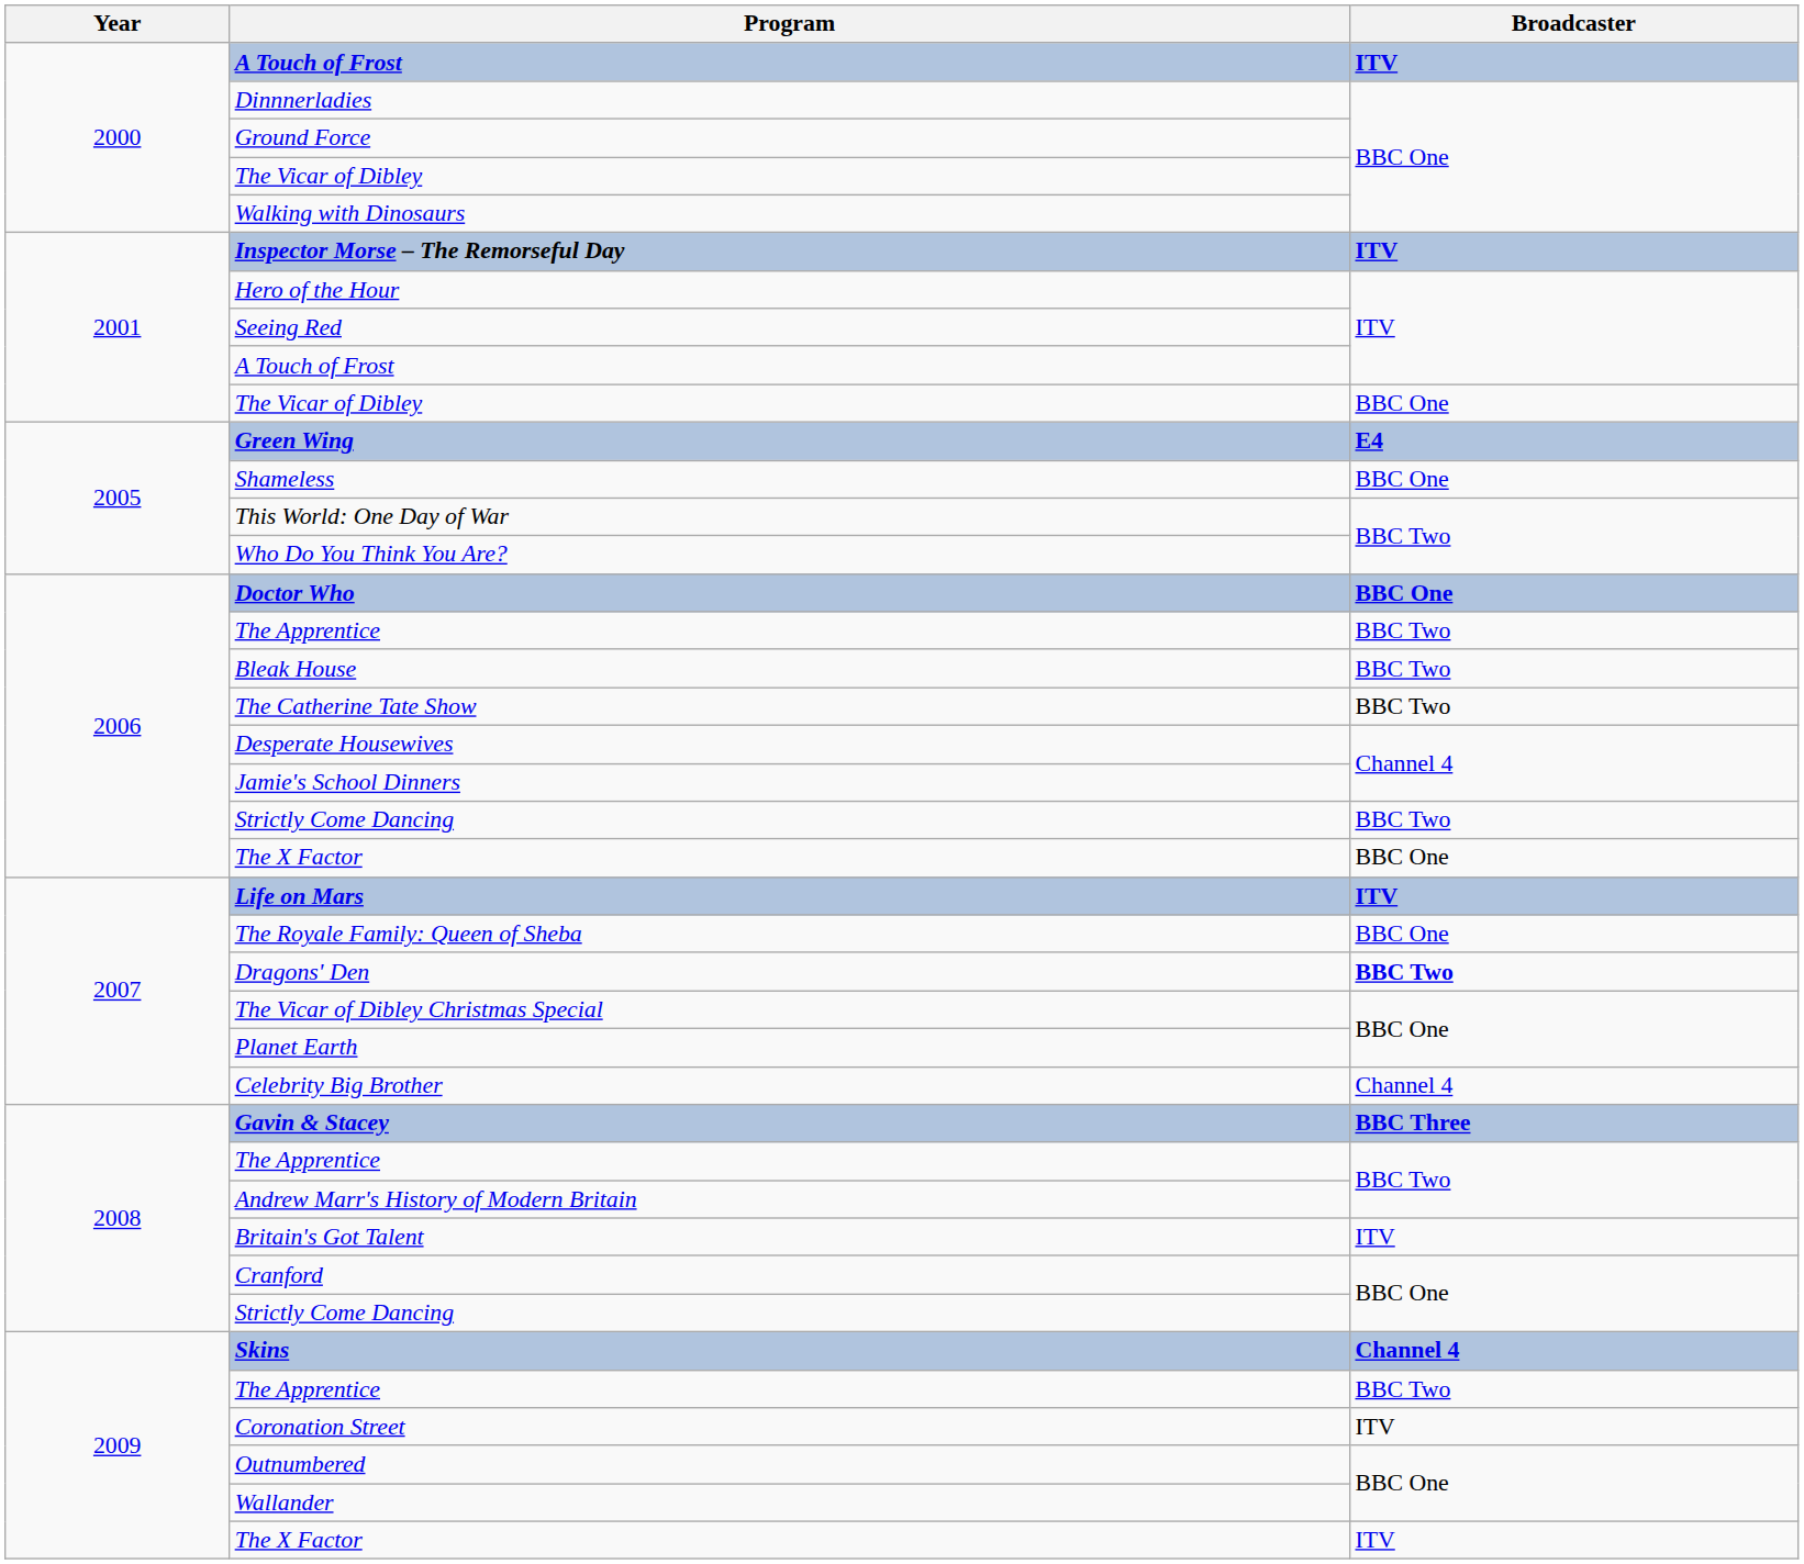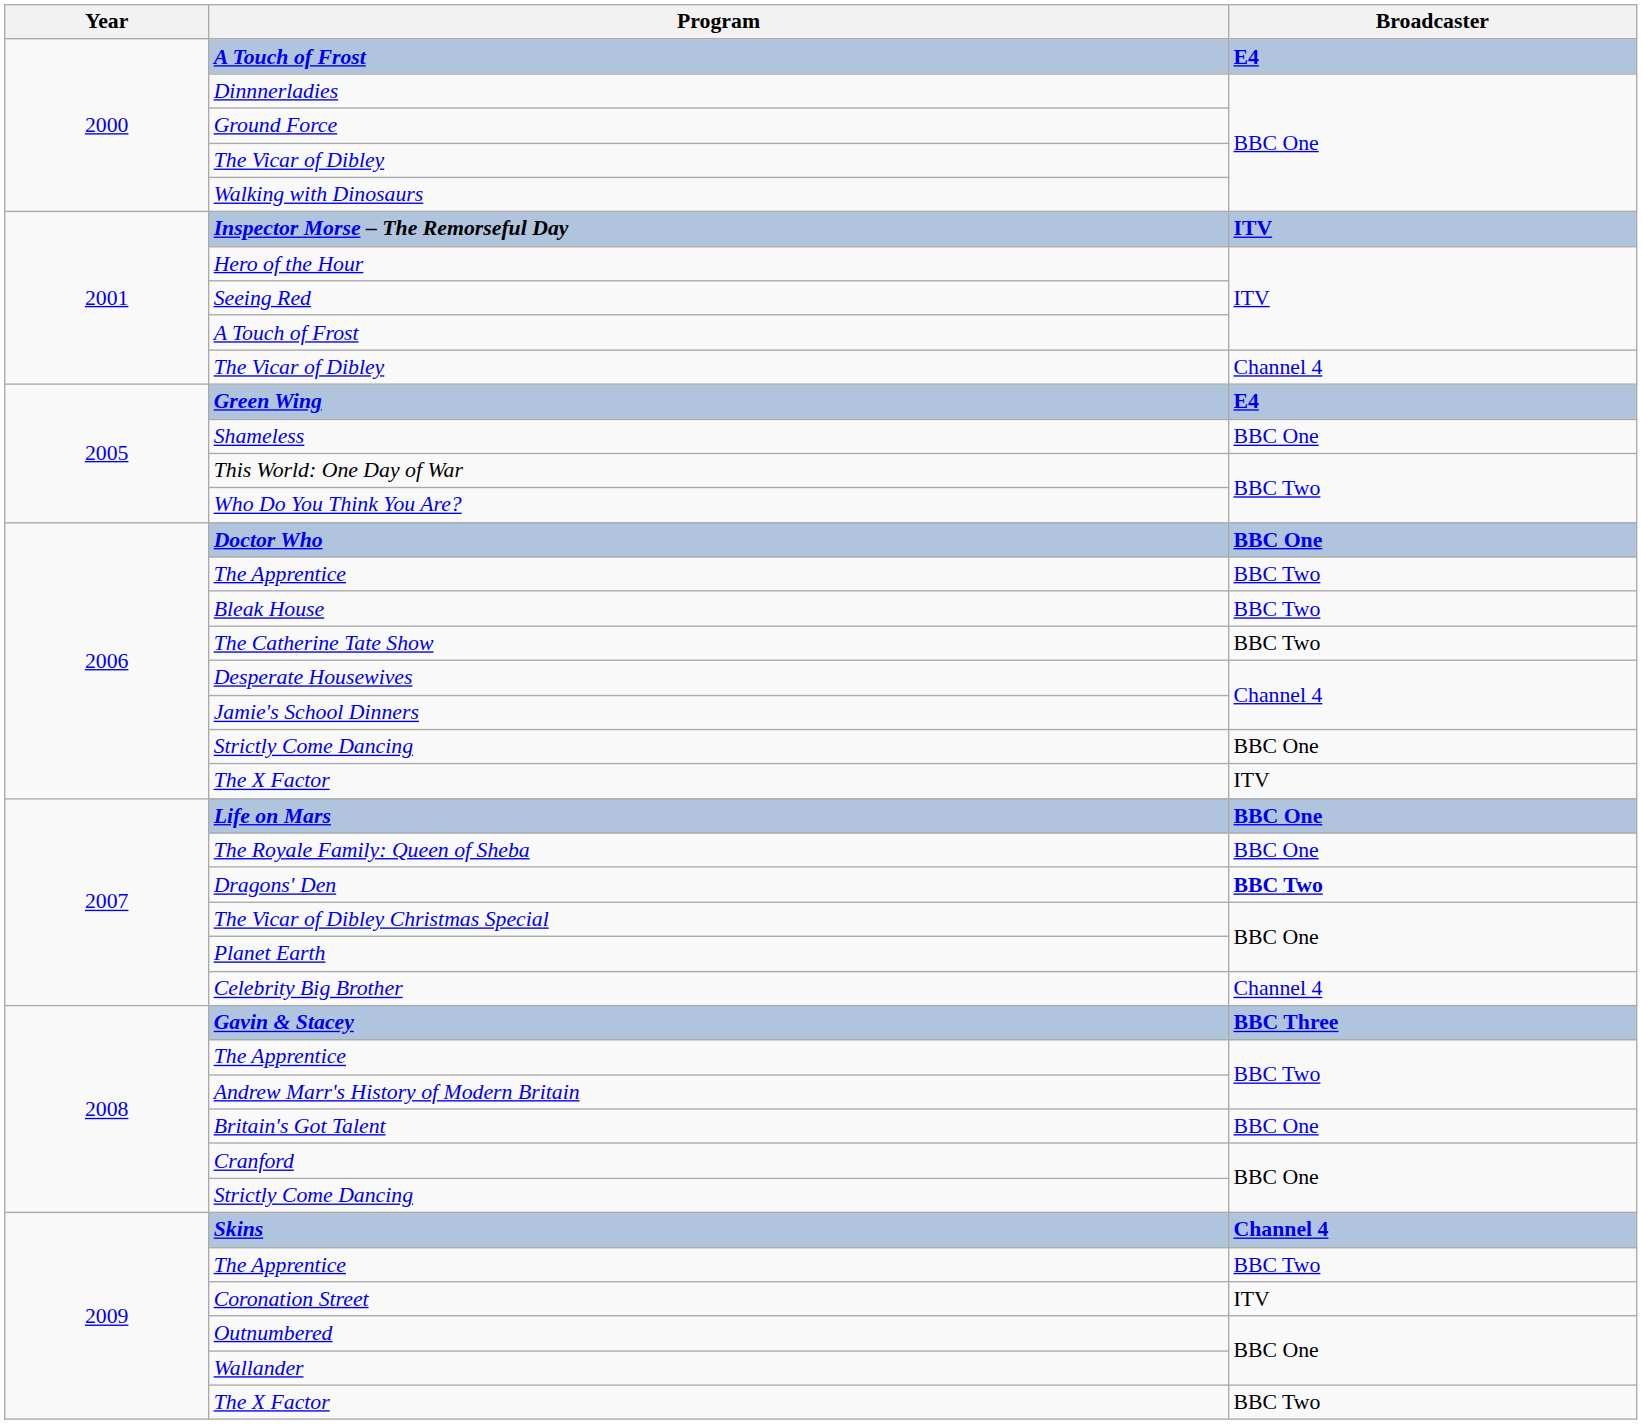 <table class="wikitable" width="95%">
 <tr>
 <th width=5%>Year</th>
 <th width=25%>Program</th>
 <th width=10%><strong>Broadcaster</strong></th>
 </tr>
 <tr>
 <td rowspan="5" style="text-align:center;"><a href='#'>2000</a></td>
 <td style="background:#B0C4DE;"><strong><em><a href='#'>A Touch of Frost</a></em></strong></td>
-<td style="background:#B0C4DE;"><strong><a href='#'>ITV</a></strong></td>
+<td style="background:#B0C4DE;"><strong><a href='#'>E4</a></strong></td>
 </tr>
 <tr>
 <td><em><a href='#'>Dinnnerladies</a></em></td>
 <td rowspan=4><a href='#'>BBC One</a></td>
 </tr>
 <tr>
 <td><em><a href='#'>Ground Force</a></em></td>
 </tr>
 <tr>
 <td><em><a href='#'>The Vicar of Dibley</a></em></td>
 </tr>
 <tr>
 <td><em><a href='#'>Walking with Dinosaurs</a></em></td>
 </tr>
 <tr>
 <td rowspan="5" style="text-align:center;"><a href='#'>2001</a></td>
 <td style="background:#B0C4DE;"><strong><em><a href='#'>Inspector Morse</a> – The Remorseful Day</em></strong></td>
 <td style="background:#B0C4DE;"><strong><a href='#'>ITV</a></strong></td>
 </tr>
 <tr>
 <td><em><a href='#'>Hero of the Hour</a></em></td>
 <td rowspan=3><a href='#'>ITV</a></td>
 </tr>
 <tr>
 <td><em><a href='#'>Seeing Red</a></em></td>
 </tr>
 <tr>
 <td><em><a href='#'>A Touch of Frost</a></em></td>
 </tr>
 <tr>
 <td><em><a href='#'>The Vicar of Dibley</a></em></td>
-<td><a href='#'>BBC One</a></td>
+<td><a href='#'>Channel 4</a></td>
 </tr>
 <tr>
 <td rowspan="4" style="text-align:center;"><a href='#'>2005</a></td>
 <td style="background:#B0C4DE;"><strong><em><a href='#'>Green Wing</a></em></strong></td>
 <td style="background:#B0C4DE;"><strong><a href='#'>E4</a></strong></td>
 </tr>
 <tr>
 <td><em><a href='#'>Shameless</a></em></td>
 <td><a href='#'>BBC One</a></td>
 </tr>
 <tr>
 <td><em>This World: One Day of War</em></td>
 <td rowspan=2><a href='#'>BBC Two</a></td>
 </tr>
 <tr>
 <td><em><a href='#'>Who Do You Think You Are?</a></em></td>
 </tr>
 <tr>
 <td rowspan="8" style="text-align:center;"><a href='#'>2006</a></td>
 <td style="background:#B0C4DE;"><strong><em><a href='#'>Doctor Who</a></em></strong></td>
 <td style="background:#B0C4DE;"><strong><a href='#'>BBC One</a></strong></td>
 </tr>
 <tr>
 <td><em><a href='#'>The Apprentice</a></em></td>
 <td><a href='#'>BBC Two</a></td>
 </tr>
 <tr>
 <td><em><a href='#'>Bleak House</a></em></td>
 <td><a href='#'>BBC Two</a></td>
 </tr>
 <tr>
 <td><em><a href='#'>The Catherine Tate Show</a></em></td>
 <td>BBC Two</td>
 </tr>
 <tr>
 <td><em><a href='#'>Desperate Housewives</a></em></td>
 <td rowspan=2><a href='#'>Channel 4</a></td>
 </tr>
 <tr>
 <td><em><a href='#'>Jamie's School Dinners</a></em></td>
 </tr>
 <tr>
 <td><em><a href='#'>Strictly Come Dancing</a></em></td>
-<td><a href='#'>BBC Two</a></td>
+<td>BBC One</td>
 </tr>
 <tr>
 <td><em><a href='#'>The X Factor</a></em></td>
-<td>BBC One</td>
+<td>ITV</td>
 </tr>
 <tr>
 <td rowspan="6" style="text-align:center;"><a href='#'>2007</a></td>
 <td style="background:#B0C4DE;"><strong><em><a href='#'>Life on Mars</a></em></strong></td>
-<td style="background:#B0C4DE;"><strong><a href='#'>ITV</a></strong></td>
+<td style="background:#B0C4DE;"><strong><a href='#'>BBC One</a></strong></td>
 </tr>
 <tr>
 <td><em><a href='#'>The Royale Family: Queen of Sheba</a></em></td>
 <td><a href='#'>BBC One</a></td>
 </tr>
 <tr>
 <td><em><a href='#'>Dragons' Den</a></em></td>
 <td><strong><a href='#'>BBC Two</a></strong></td>
 </tr>
 <tr>
 <td><em><a href='#'>The Vicar of Dibley Christmas Special</a></em></td>
 <td rowspan=2>BBC One</td>
 </tr>
 <tr>
 <td><em><a href='#'>Planet Earth</a></em></td>
 </tr>
 <tr>
 <td><em><a href='#'>Celebrity Big Brother</a></em></td>
 <td><a href='#'>Channel 4</a></td>
 </tr>
 <tr>
 <td rowspan="6" style="text-align:center;"><a href='#'>2008</a></td>
 <td style="background:#B0C4DE;"><strong><em><a href='#'>Gavin & Stacey</a></em></strong></td>
 <td style="background:#B0C4DE;"><strong><a href='#'>BBC Three</a></strong></td>
 </tr>
 <tr>
 <td><em><a href='#'>The Apprentice</a></em></td>
 <td rowspan=2><a href='#'>BBC Two</a></td>
 </tr>
 <tr>
 <td><em><a href='#'>Andrew Marr's History of Modern Britain</a></em></td>
 </tr>
 <tr>
 <td><em><a href='#'>Britain's Got Talent</a></em></td>
-<td><a href='#'>ITV</a></td>
+<td><a href='#'>BBC One</a></td>
 </tr>
 <tr>
 <td><em><a href='#'>Cranford</a></em></td>
 <td rowspan=2>BBC One</td>
 </tr>
 <tr>
 <td><em><a href='#'>Strictly Come Dancing</a></em></td>
 </tr>
 <tr>
 <td rowspan="6" style="text-align:center;"><a href='#'>2009</a></td>
 <td style="background:#B0C4DE;"><strong><em><a href='#'>Skins</a></em></strong></td>
 <td style="background:#B0C4DE;"><strong><a href='#'>Channel 4</a></strong></td>
 </tr>
 <tr>
 <td><em><a href='#'>The Apprentice</a></em></td>
 <td><a href='#'>BBC Two</a></td>
 </tr>
 <tr>
 <td><em><a href='#'>Coronation Street</a></em></td>
 <td>ITV</td>
 </tr>
 <tr>
 <td><em><a href='#'>Outnumbered</a></em></td>
 <td rowspan=2>BBC One</td>
 </tr>
 <tr>
 <td><em><a href='#'>Wallander</a></em></td>
 </tr>
 <tr>
 <td><em><a href='#'>The X Factor</a></em></td>
-<td><a href='#'>ITV</a></td>
+<td>BBC Two</td>
 </tr>
 </table>
